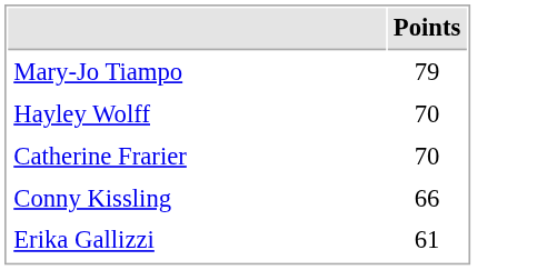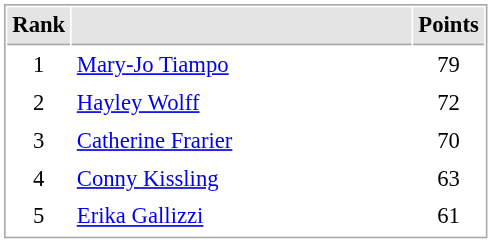 <table cellspacing="1" cellpadding="3" style="border:1px solid #AAAAAA;font-size:86%">
 <tr bgcolor="#E4E4E4">
+<th style="border-bottom:1px solid #AAAAAA" width=10>Rank</th>
 <th style="border-bottom:1px solid #AAAAAA" width=200></th>
 <th style="border-bottom:1px solid #AAAAAA" width=20>Points</th>
 </tr>
 <tr>
+<td align="center">1</td>
 <td> <a href='#'>Mary-Jo Tiampo</a></td>
 <td align=center>79</td>
 </tr>
 <tr>
+<td align="center">2</td>
 <td> <a href='#'>Hayley Wolff</a></td>
-<td align=center>70</td>
+<td align=center>72</td>
 </tr>
 <tr>
+<td align="center">3</td>
 <td> <a href='#'>Catherine Frarier</a></td>
 <td align=center>70</td>
 </tr>
 <tr>
+<td align="center">4</td>
 <td> <a href='#'>Conny Kissling</a></td>
-<td align=center>66</td>
+<td align=center>63</td>
 </tr>
 <tr>
+<td align="center">5</td>
 <td> <a href='#'>Erika Gallizzi</a></td>
 <td align=center>61</td>
 </tr>
 </table>
